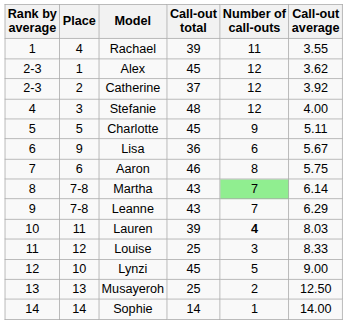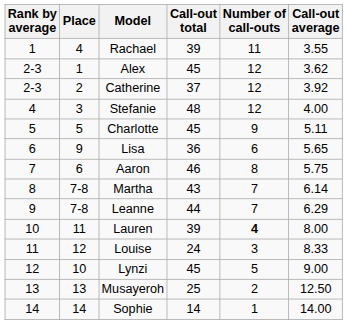 <table class="wikitable sortable" style="margin:auto; text-align:center; white-space:nowrap">
 <tr>
 <th>Rank by<br>average</th>
 <th>Place</th>
 <th>Model</th>
 <th>Call-out<br>total</th>
 <th>Number of<br>call-outs</th>
 <th>Call-out<br>average</th>
 </tr>
 <tr>
 <td>1</td>
 <td>4</td>
 <td>Rachael</td>
 <td>39</td>
 <td>11</td>
 <td>3.55</td>
 </tr>
 <tr>
 <td>2-3</td>
 <td>1</td>
 <td>Alex</td>
 <td>45</td>
 <td>12</td>
 <td>3.62</td>
 </tr>
 <tr>
 <td>2-3</td>
 <td>2</td>
 <td>Catherine</td>
 <td>37</td>
 <td>12</td>
 <td>3.92</td>
 </tr>
 <tr>
 <td>4</td>
 <td>3</td>
 <td>Stefanie</td>
 <td>48</td>
 <td>12</td>
 <td>4.00</td>
 </tr>
 <tr>
 <td>5</td>
 <td>5</td>
 <td>Charlotte</td>
 <td>45</td>
 <td>9</td>
 <td>5.11</td>
 </tr>
 <tr>
 <td>6</td>
 <td>9</td>
 <td>Lisa</td>
 <td>36</td>
 <td>6</td>
-<td>5.67</td>
+<td>5.65</td>
 </tr>
 <tr>
 <td>7</td>
 <td>6</td>
 <td>Aaron</td>
 <td>46</td>
 <td>8</td>
 <td>5.75</td>
 </tr>
 <tr>
 <td>8</td>
 <td>7-8</td>
 <td>Martha</td>
 <td>43</td>
-<td style="background: lightgreen;">7</td>
+<td>7</td>
 <td>6.14</td>
 </tr>
 <tr>
 <td>9</td>
 <td>7-8</td>
 <td>Leanne</td>
-<td>43</td>
+<td>44</td>
 <td>7</td>
 <td>6.29</td>
 </tr>
 <tr>
 <td>10</td>
 <td>11</td>
 <td>Lauren</td>
 <td>39</td>
 <td><strong>4</strong></td>
-<td>8.03</td>
+<td>8.00</td>
 </tr>
 <tr>
 <td>11</td>
 <td>12</td>
 <td>Louise</td>
-<td>25</td>
+<td>24</td>
 <td>3</td>
 <td>8.33</td>
 </tr>
 <tr>
 <td>12</td>
 <td>10</td>
 <td>Lynzi</td>
 <td>45</td>
 <td>5</td>
 <td>9.00</td>
 </tr>
 <tr>
 <td>13</td>
 <td>13</td>
 <td>Musayeroh</td>
 <td>25</td>
 <td>2</td>
 <td>12.50</td>
 </tr>
 <tr>
 <td>14</td>
 <td>14</td>
 <td>Sophie</td>
 <td>14</td>
 <td>1</td>
 <td>14.00</td>
 </tr>
 </table>
